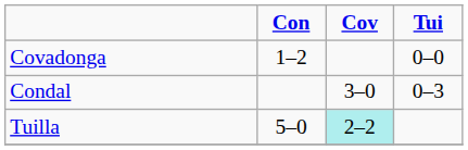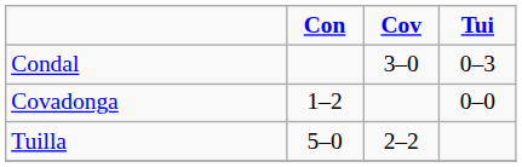 <table style="font-size: 90%; text-align: center" class="wikitable">
 <tr>
 <td width=165></td>
 <td align="center" width=40><strong><a href='#'>Con</a></strong></td>
 <td width=40><strong><a href='#'>Cov</a></strong></td>
 <td width=40><strong><a href='#'>Tui</a></strong></td>
 </tr>
 <tr>
+<td align=left><a href='#'>Condal</a></td>
+<td></td>
+<td> 3–0</td>
+<td> 0–3</td>
+</tr>
+<tr>
 <td align=left><a href='#'>Covadonga</a></td>
 <td> 1–2</td>
 <td></td>
 <td> 0–0</td>
 </tr>
 <tr>
-<td align=left><a href='#'>Condal</a></td>
-<td></td>
-<td> 3–0</td>
-<td> 0–3</td>
-</tr>
-<tr>
 <td align=left><a href='#'>Tuilla</a></td>
 <td> 5–0</td>
-<td style="background: paleturquoise;"> 2–2</td>
+<td> 2–2</td>
 <td></td>
 </tr>
 <tr>
 </tr>
 </table>
